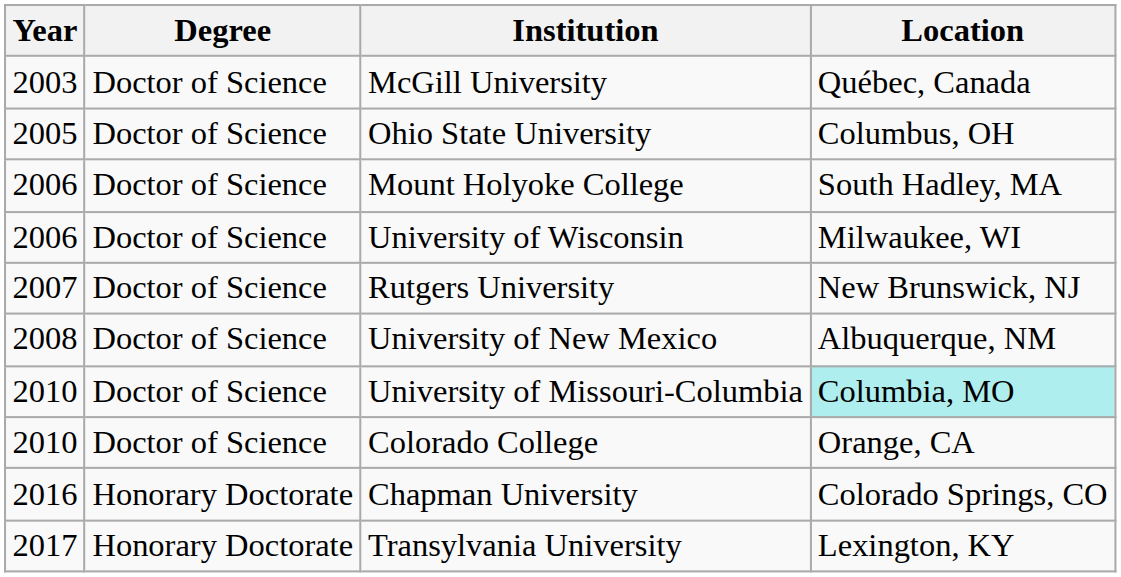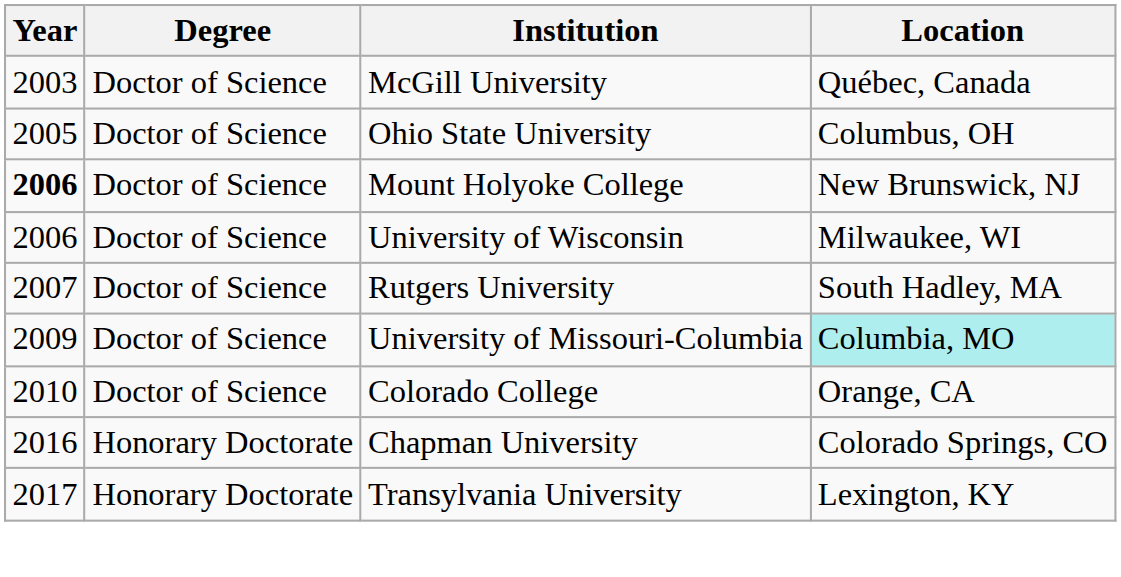 <table class="wikitable">
 <tr>
 <th>Year</th>
 <th>Degree</th>
 <th>Institution</th>
 <th>Location</th>
 </tr>
 <tr>
 <td>2003</td>
 <td>Doctor of Science</td>
 <td>McGill University</td>
 <td>Québec, Canada</td>
 </tr>
 <tr>
 <td>2005</td>
 <td>Doctor of Science</td>
 <td>Ohio State University</td>
 <td>Columbus, OH</td>
 </tr>
 <tr>
-<td>2006</td>
+<td><strong>2006</strong></td>
 <td>Doctor of Science</td>
 <td>Mount Holyoke College</td>
-<td>South Hadley, MA</td>
+<td>New Brunswick, NJ</td>
 </tr>
 <tr>
 <td>2006</td>
 <td>Doctor of Science</td>
 <td>University of Wisconsin</td>
 <td>Milwaukee, WI</td>
 </tr>
 <tr>
 <td>2007</td>
 <td>Doctor of Science</td>
 <td>Rutgers University</td>
-<td>New Brunswick, NJ</td>
+<td>South Hadley, MA</td>
 </tr>
 <tr>
-<td>2008</td>
-<td>Doctor of Science</td>
-<td>University of New Mexico</td>
-<td>Albuquerque, NM</td>
-</tr>
-<tr>
-<td>2010</td>
+<td>2009</td>
 <td>Doctor of Science</td>
 <td>University of Missouri-Columbia</td>
 <td style="background: paleturquoise;">Columbia, MO</td>
 </tr>
 <tr>
 <td>2010</td>
 <td>Doctor of Science</td>
 <td>Colorado College</td>
 <td>Orange, CA</td>
 </tr>
 <tr>
 <td>2016</td>
 <td>Honorary Doctorate</td>
 <td>Chapman University</td>
 <td>Colorado Springs, CO</td>
 </tr>
 <tr>
 <td>2017</td>
 <td>Honorary Doctorate</td>
 <td>Transylvania University</td>
 <td>Lexington, KY</td>
 </tr>
 </table>
